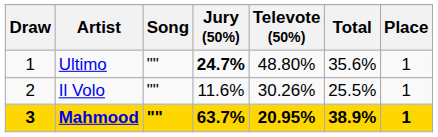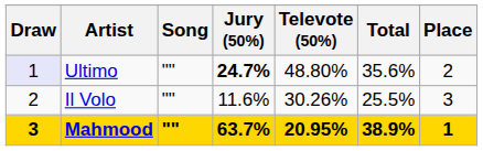 <table class="sortable wikitable" style="margin: 1em auto 1em auto; text-align:center">
 <tr>
 </tr>
 <tr>
 <th>Draw</th>
 <th>Artist</th>
 <th>Song</th>
 <th>Jury<br><small>(50%)</small></th>
 <th>Televote<br><small>(50%)</small></th>
 <th>Total</th>
 <th>Place</th>
 </tr>
 <tr>
-<td>1</td>
+<td style="background: lavender;">1</td>
 <td align="left"><a href='#'>Ultimo</a></td>
 <td align="left">""</td>
 <td><strong>24.7%</strong></td>
 <td>48.80%</td>
 <td>35.6%</td>
-<td>1</td>
+<td>2</td>
 </tr>
 <tr>
 <td>2</td>
 <td align="left"><a href='#'>Il Volo</a></td>
 <td align="left">""</td>
 <td>11.6%</td>
 <td>30.26%</td>
 <td>25.5%</td>
-<td>1</td>
+<td>3</td>
 </tr>
 <tr style="font-weight:bold; background:gold;">
 <td>3</td>
 <td align="left"><a href='#'>Mahmood</a></td>
 <td align="left">""</td>
 <td>63.7%</td>
 <td>20.95%</td>
 <td>38.9%</td>
 <td>1</td>
 </tr>
 </table>
